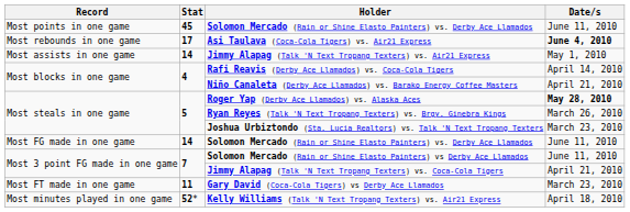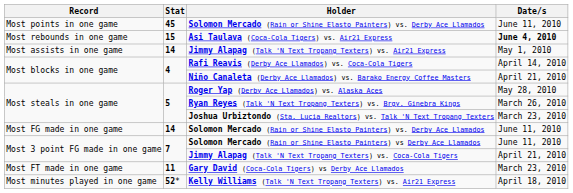 <table class=wikitable>
 <tr>
 <th>Record</th>
 <th>Stat</th>
 <th>Holder</th>
 <th>Date/s</th>
 </tr>
 <tr>
 <td>Most points in one game</td>
 <td><strong>45</strong></td>
 <td><strong><a href='#'>Solomon Mercado</a></strong> <small>(<a href='#'>Rain or Shine Elasto Painters</a>) vs. <a href='#'>Derby Ace Llamados</a></small></td>
 <td>June 11, 2010</td>
 </tr>
 <tr>
 <td>Most rebounds in one game</td>
-<td><strong>17</strong></td>
+<td><strong>15</strong></td>
 <td><strong><a href='#'>Asi Taulava</a></strong> <small>(<a href='#'>Coca-Cola Tigers</a>) vs. <a href='#'>Air21 Express</a></small></td>
 <td><strong>June 4, 2010</strong></td>
 </tr>
 <tr>
 <td>Most assists in one game</td>
 <td><strong>14</strong></td>
 <td><strong><a href='#'>Jimmy Alapag</a></strong> <small>(<a href='#'>Talk 'N Text Tropang Texters</a>) vs. <a href='#'>Air21 Express</a></small></td>
 <td>May 1, 2010</td>
 </tr>
 <tr>
 <td rowspan=2>Most blocks in one game</td>
 <td rowspan=2><strong>4</strong></td>
 <td><strong><a href='#'>Rafi Reavis</a></strong> <small>(<a href='#'>Derby Ace Llamados</a>) vs. <a href='#'>Coca-Cola Tigers</a></small></td>
 <td>April 14, 2010</td>
 </tr>
 <tr>
 <td><strong><a href='#'>Niño Canaleta</a></strong> <small>(<a href='#'>Derby Ace Llamados</a>) vs. <a href='#'>Barako Energy Coffee Masters</a></small></td>
 <td>April 21, 2010</td>
 </tr>
 <tr>
 <td rowspan=3>Most steals in one game</td>
 <td rowspan=3><strong>5</strong></td>
 <td><strong><a href='#'>Roger Yap</a></strong> <small>(<a href='#'>Derby Ace Llamados</a>) vs. <a href='#'>Alaska Aces</a></small></td>
-<td><strong>May 28, 2010</strong></td>
+<td>May 28, 2010</td>
 </tr>
 <tr>
 <td><strong><a href='#'>Ryan Reyes</a></strong> <small>(<a href='#'>Talk 'N Text Tropang Texters</a>) vs. <a href='#'>Brgy. Ginebra Kings</a></small></td>
 <td>March 26, 2010</td>
 </tr>
 <tr>
 <td><strong>Joshua Urbiztondo</strong> <small>(<a href='#'>Sta. Lucia Realtors</a>) vs. <a href='#'>Talk 'N Text Tropang Texters</a></small></td>
 <td>March 23, 2010</td>
 </tr>
 <tr>
 <td>Most FG made in one game</td>
 <td><strong>14</strong></td>
 <td><strong>Solomon Mercado</strong> <small>(<a href='#'>Rain or Shine Elasto Painters</a>) vs. <a href='#'>Derby Ace Llamados</a></small></td>
 <td>June 11, 2010</td>
 </tr>
 <tr>
 <td rowspan=2>Most 3 point FG made in one game</td>
 <td rowspan=2><strong>7</strong></td>
 <td><strong>Solomon Mercado</strong> <small>(<a href='#'>Rain or Shine Elasto Painters</a>) vs <a href='#'>Derby Ace Llamados</a></small></td>
 <td>June 11, 2010</td>
 </tr>
 <tr>
 <td><strong><a href='#'>Jimmy Alapag</a></strong> <small>(<a href='#'>Talk 'N Text Tropang Texters</a>) vs. <a href='#'>Coca-Cola Tigers</a></small></td>
 <td>April 21, 2010</td>
 </tr>
 <tr>
 <td>Most FT made in one game</td>
 <td><strong>11</strong></td>
 <td><strong><a href='#'>Gary David</a></strong> <small>(<a href='#'>Coca-Cola Tigers</a>) vs <a href='#'>Derby Ace Llamados</a></small></td>
 <td>March 23, 2010</td>
 </tr>
 <tr>
 <td>Most minutes played in one game</td>
 <td><strong>52</strong>*</td>
 <td><strong><a href='#'>Kelly Williams</a></strong> <small>(<a href='#'>Talk 'N Text Tropang Texters</a>) vs. <a href='#'>Air21 Express</a></small></td>
 <td>April 18, 2010</td>
 </tr>
 </table>
